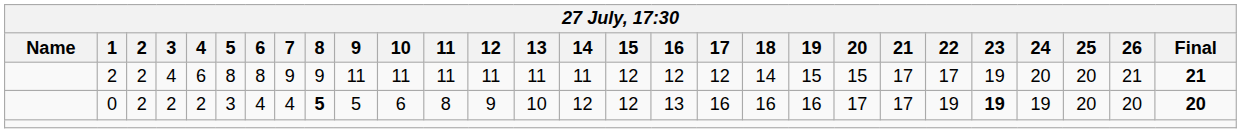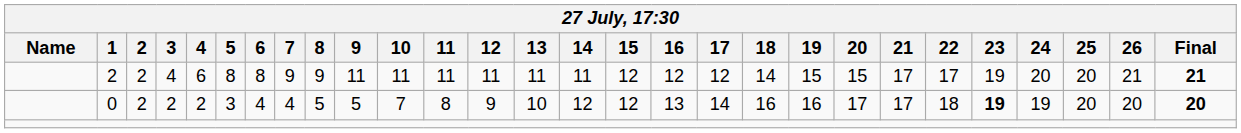 <table class=wikitable style="text-align:center; width: 55%">
 <tr>
 <th colspan=29><em>27 July, 17:30</em></th>
 </tr>
 <tr>
 <th>Name</th>
 <th>1</th>
 <th>2</th>
 <th>3</th>
 <th>4</th>
 <th>5</th>
 <th>6</th>
 <th>7</th>
 <th>8</th>
 <th>9</th>
 <th>10</th>
 <th>11</th>
 <th>12</th>
 <th>13</th>
 <th>14</th>
 <th>15</th>
 <th>16</th>
 <th>17</th>
 <th>18</th>
 <th>19</th>
 <th>20</th>
 <th>21</th>
 <th>22</th>
 <th>23</th>
 <th>24</th>
 <th>25</th>
 <th>26</th>
 <th>Final</th>
 </tr>
 <tr>
 <td align=left><strong></strong></td>
 <td>2</td>
 <td>2</td>
 <td>4</td>
 <td>6</td>
 <td>8</td>
 <td>8</td>
 <td>9</td>
 <td>9</td>
 <td>11</td>
 <td>11</td>
 <td>11</td>
 <td>11</td>
 <td>11</td>
 <td>11</td>
 <td>12</td>
 <td>12</td>
 <td>12</td>
 <td>14</td>
 <td>15</td>
 <td>15</td>
 <td>17</td>
 <td>17</td>
 <td>19</td>
 <td>20</td>
 <td>20</td>
 <td>21</td>
 <td><strong>21</strong></td>
 </tr>
 <tr>
 <td align=left></td>
 <td>0</td>
 <td>2</td>
 <td>2</td>
 <td>2</td>
 <td>3</td>
 <td>4</td>
 <td>4</td>
-<td><strong>5</strong></td>
 <td>5</td>
-<td>6</td>
+<td>5</td>
+<td>7</td>
 <td>8</td>
 <td>9</td>
 <td>10</td>
 <td>12</td>
 <td>12</td>
 <td>13</td>
-<td>16</td>
+<td>14</td>
 <td>16</td>
 <td>16</td>
 <td>17</td>
 <td>17</td>
-<td>19</td>
+<td>18</td>
 <td><strong>19</strong></td>
 <td>19</td>
 <td>20</td>
 <td>20</td>
 <td><strong>20</strong></td>
 </tr>
 <tr>
 <td colspan=29></td>
 </tr>
 </table>
